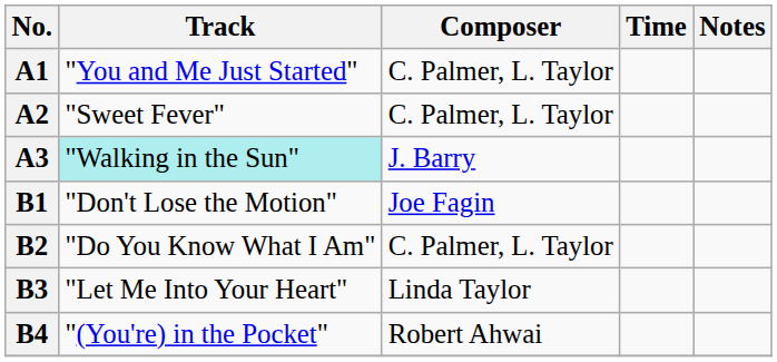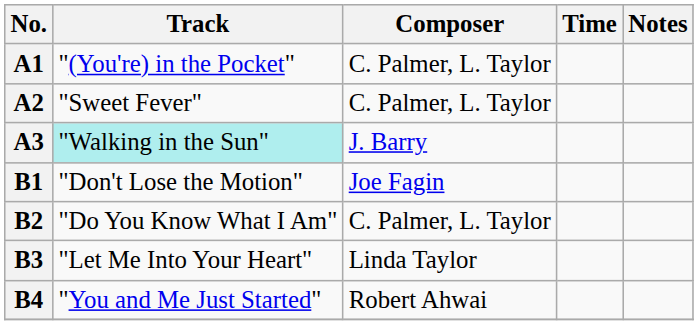 <table class="wikitable sortable plainrowheaders">
 <tr>
 <th scope="col" class="unsortable">No.</th>
 <th scope="col">Track</th>
 <th scope="col">Composer</th>
 <th scope="col">Time</th>
 <th scope="col" class="unsortable">Notes</th>
 </tr>
 <tr>
 <th scope="row">A1</th>
-<td>"<a href='#'>You and Me Just Started</a>"</td>
+<td>"<a href='#'>(You're) in the Pocket</a>"</td>
 <td>C. Palmer, L. Taylor</td>
 <td></td>
 <td></td>
 </tr>
 <tr>
 <th scope="row">A2</th>
 <td>"Sweet Fever"</td>
 <td>C. Palmer, L. Taylor</td>
 <td></td>
 <td></td>
 </tr>
 <tr>
 <th scope="row">A3</th>
 <td style="background: paleturquoise;">"Walking in the Sun"</td>
 <td><a href='#'>J. Barry</a></td>
 <td></td>
 <td></td>
 </tr>
 <tr>
 <th scope="row">B1</th>
 <td>"Don't Lose the Motion"</td>
 <td><a href='#'>Joe Fagin</a></td>
 <td></td>
 <td></td>
 </tr>
 <tr>
 <th scope="row">B2</th>
 <td>"Do You Know What I Am"</td>
 <td>C. Palmer, L. Taylor</td>
 <td></td>
 <td></td>
 </tr>
 <tr>
 <th scope="row">B3</th>
 <td>"Let Me Into Your Heart"</td>
 <td>Linda Taylor</td>
 <td></td>
 <td></td>
 </tr>
 <tr>
 <th scope="row">B4</th>
-<td>"<a href='#'>(You're) in the Pocket</a>"</td>
+<td>"<a href='#'>You and Me Just Started</a>"</td>
 <td>Robert Ahwai</td>
 <td></td>
 <td></td>
 </tr>
 <tr>
 </tr>
 </table>
